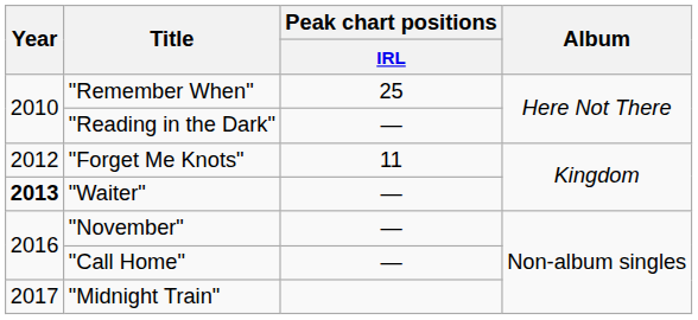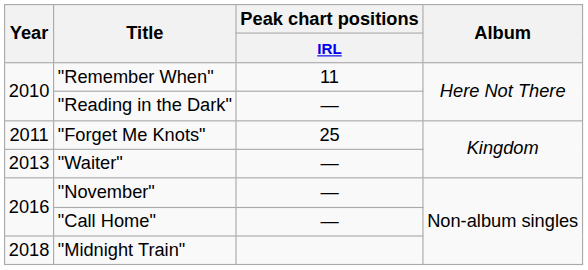 <table class="wikitable" style="text-align:center;">
 <tr>
 <th rowspan="2">Year</th>
 <th rowspan="2">Title</th>
 <th colspan="1">Peak chart positions</th>
 <th rowspan="2">Album</th>
 </tr>
 <tr>
 <th><small><a href='#'>IRL</a><br></small></th>
 </tr>
 <tr>
 <td rowspan="2">2010</td>
 <td style="text-align:left;">"Remember When"</td>
-<td>25</td>
+<td>11</td>
 <td rowspan="2"><em>Here Not There</em></td>
 </tr>
 <tr>
 <td style="text-align:left;">"Reading in the Dark"</td>
 <td>—</td>
 </tr>
 <tr>
-<td>2012</td>
+<td>2011</td>
 <td style="text-align:left;">"Forget Me Knots"</td>
-<td>11</td>
+<td>25</td>
 <td rowspan="2"><em>Kingdom</em></td>
 </tr>
 <tr>
-<td><strong>2013</strong></td>
+<td>2013</td>
 <td style="text-align:left;">"Waiter"</td>
 <td>—</td>
 </tr>
 <tr>
 <td rowspan="2">2016</td>
 <td style="text-align:left;">"November"</td>
 <td>—</td>
 <td rowspan="3">Non-album singles</td>
 </tr>
 <tr>
 <td style="text-align:left;">"Call Home"</td>
 <td>—</td>
 </tr>
 <tr>
-<td>2017</td>
+<td>2018</td>
 <td style="text-align:left;">"Midnight Train"</td>
 <td></td>
 </tr>
 </table>
